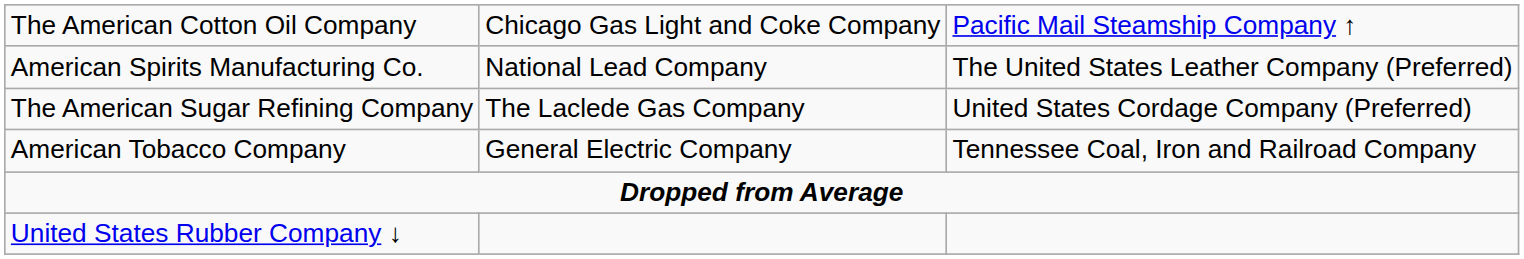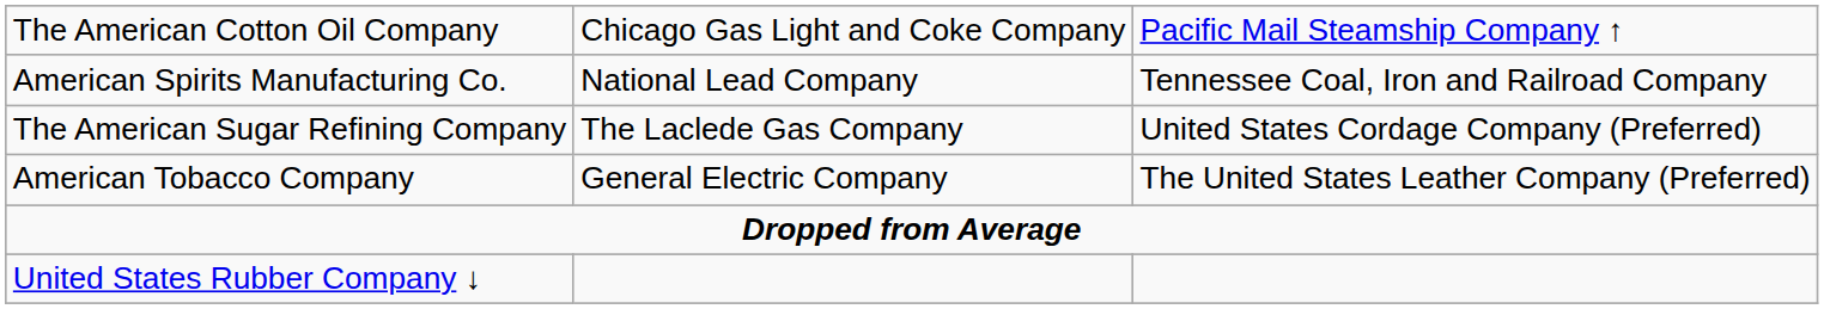 <table class="wikitable" border="1">
 <tr>
 <td>The American Cotton Oil Company</td>
 <td>Chicago Gas Light and Coke Company</td>
 <td><a href='#'>Pacific Mail Steamship Company</a> ↑</td>
 </tr>
 <tr>
 <td>American Spirits Manufacturing Co.</td>
 <td>National Lead Company</td>
-<td>The United States Leather Company (Preferred)</td>
+<td>Tennessee Coal, Iron and Railroad Company</td>
 </tr>
 <tr>
 <td>The American Sugar Refining Company</td>
 <td>The Laclede Gas Company</td>
 <td>United States Cordage Company (Preferred)</td>
 </tr>
 <tr>
 <td>American Tobacco Company</td>
 <td>General Electric Company</td>
-<td>Tennessee Coal, Iron and Railroad Company</td>
+<td>The United States Leather Company (Preferred)</td>
 </tr>
 <tr>
 <td colspan="3" align="center"><strong><em>Dropped from Average</em></strong></td>
 </tr>
 <tr>
 <td><a href='#'>United States Rubber Company</a> ↓</td>
 <td></td>
 <td></td>
 </tr>
 </table>
